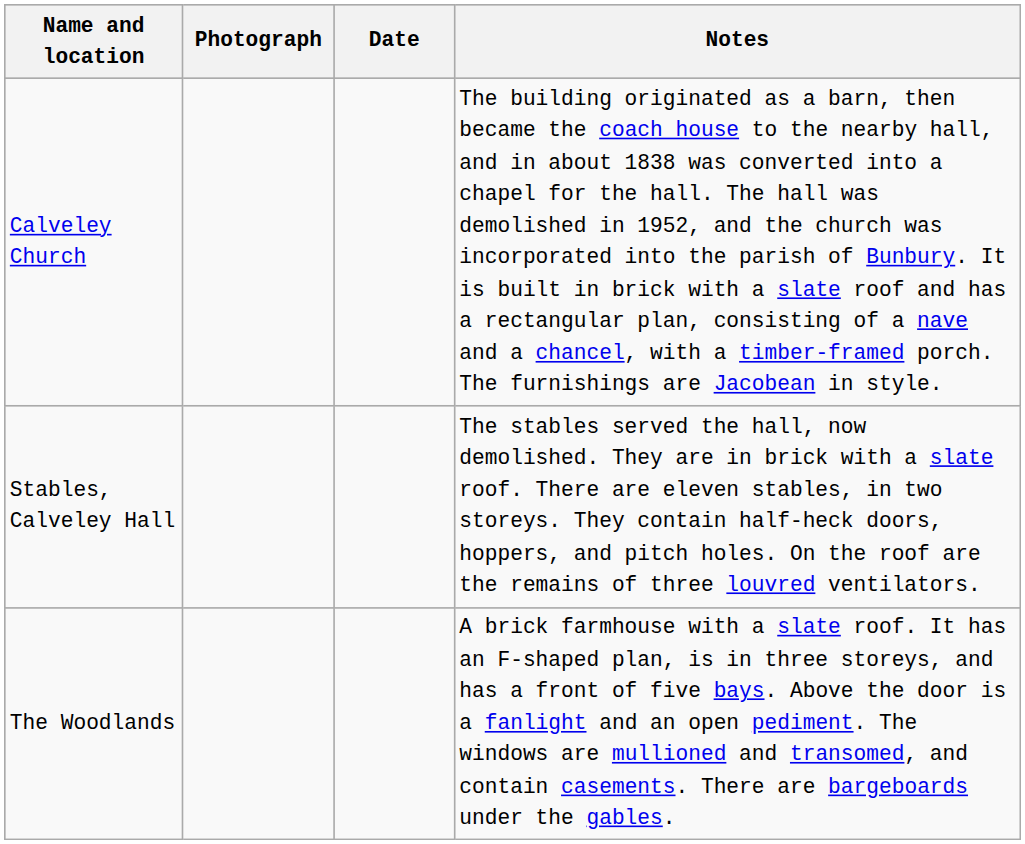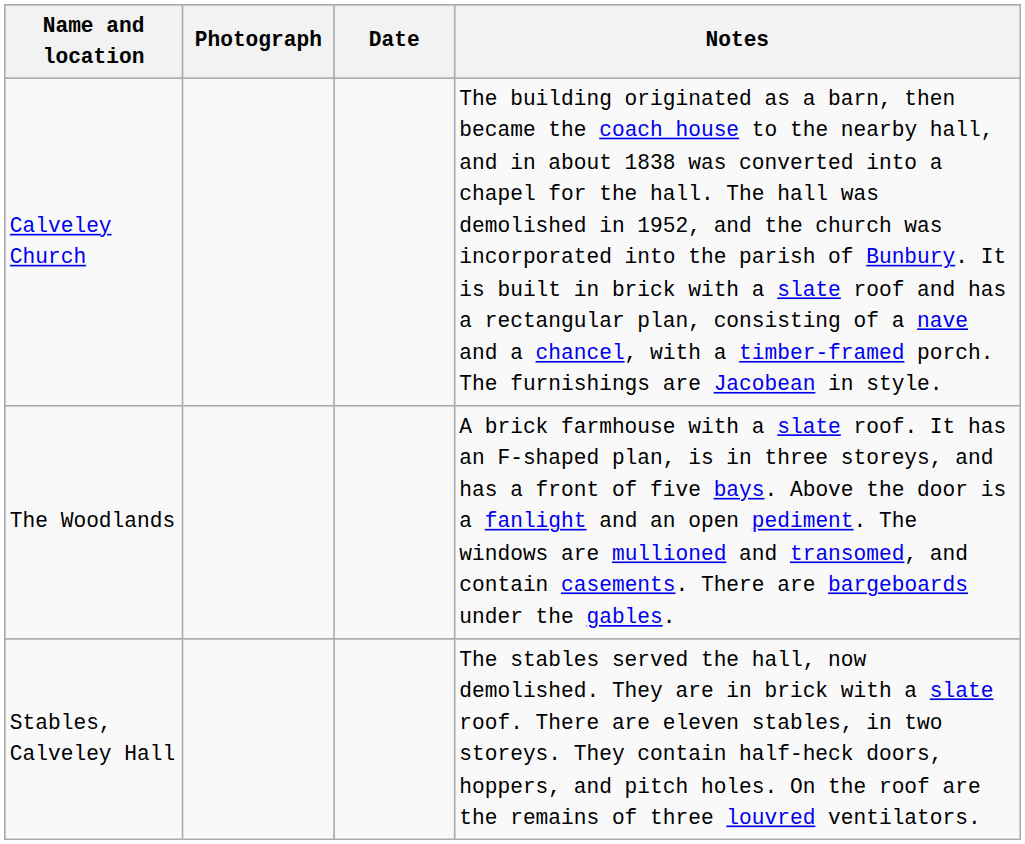 <table class="wikitable sortable plainrowheaders" style="width:100%;border:0px;text-align:left;line-height:150%;">
 <tr>
 <th scope="col"  style="width:150px">Name and location</th>
 <th scope="col"  style="width:100px" class="unsortable">Photograph</th>
 <th scope="col"  style="width:120px">Date</th>
 <th scope="col"  style="width:700px" class="unsortable">Notes</th>
 </tr>
 <tr>
 <td><a href='#'>Calveley Church</a><br><small></small></td>
 <td></td>
 <td align="center"></td>
 <td>The building originated as a barn, then became the <a href='#'>coach house</a> to the nearby hall, and in about 1838 was converted into a chapel for the hall.  The hall was demolished in 1952, and the church was incorporated into the parish of <a href='#'>Bunbury</a>.  It is built in brick with a <a href='#'>slate</a> roof and has a rectangular plan, consisting of a <a href='#'>nave</a> and a <a href='#'>chancel</a>, with a <a href='#'>timber-framed</a> porch.  The furnishings are <a href='#'>Jacobean</a> in style.</td>
 </tr>
 <tr>
+<td>The Woodlands<br><small></small></td>
+<td></td>
+<td align="center"></td>
+<td>A brick farmhouse with a <a href='#'>slate</a> roof.  It has an F-shaped plan, is in three storeys, and has a front of five <a href='#'>bays</a>.  Above the door is a <a href='#'>fanlight</a> and an open <a href='#'>pediment</a>.  The windows are <a href='#'>mullioned</a> and <a href='#'>transomed</a>, and contain <a href='#'>casements</a>.  There are <a href='#'>bargeboards</a> under the <a href='#'>gables</a>.</td>
+</tr>
+<tr>
 <td>Stables, Calveley Hall<br><small></small></td>
 <td></td>
 <td align="center"></td>
 <td>The stables served the hall, now demolished.  They are in brick with a <a href='#'>slate</a> roof.  There are eleven stables, in two storeys.  They contain half-heck doors, hoppers, and pitch holes.  On the roof are the remains of three <a href='#'>louvred</a> ventilators.</td>
 </tr>
 <tr>
-<td>The Woodlands<br><small></small></td>
-<td></td>
-<td align="center"></td>
-<td>A brick farmhouse with a <a href='#'>slate</a> roof.  It has an F-shaped plan, is in three storeys, and has a front of five <a href='#'>bays</a>.  Above the door is a <a href='#'>fanlight</a> and an open <a href='#'>pediment</a>.  The windows are <a href='#'>mullioned</a> and <a href='#'>transomed</a>, and contain <a href='#'>casements</a>.  There are <a href='#'>bargeboards</a> under the <a href='#'>gables</a>.</td>
-</tr>
-<tr>
 </tr>
 </table>
